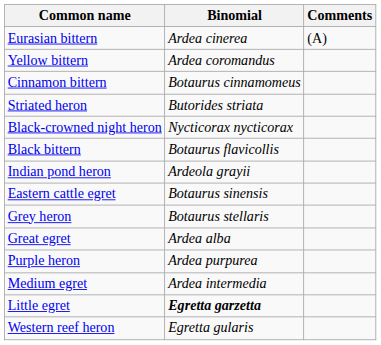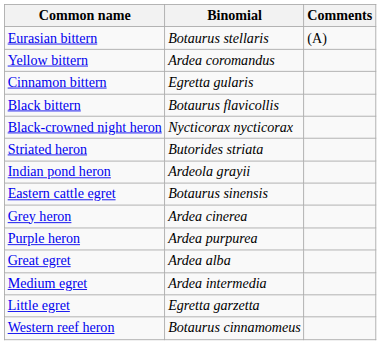 <table class="wikitable">
 <tr>
 <th>Common name</th>
 <th>Binomial</th>
 <th>Comments</th>
 </tr>
 <tr>
 <td><a href='#'>Eurasian bittern</a></td>
-<td><em>Ardea cinerea</em></td>
+<td><em>Botaurus stellaris</em></td>
 <td>(A)</td>
 </tr>
 <tr>
 <td><a href='#'>Yellow bittern</a></td>
 <td><em>Ardea coromandus</em></td>
 <td></td>
 </tr>
 <tr>
 <td><a href='#'>Cinnamon bittern</a></td>
-<td><em>Botaurus cinnamomeus</em></td>
+<td><em>Egretta gularis</em></td>
 <td></td>
 </tr>
 <tr>
-<td><a href='#'>Striated heron</a></td>
-<td><em>Butorides striata</em></td>
+<td><a href='#'>Black bittern</a></td>
+<td><em>Botaurus flavicollis</em></td>
 <td></td>
 </tr>
 <tr>
 <td><a href='#'>Black-crowned night heron</a></td>
 <td><em>Nycticorax nycticorax</em></td>
 <td></td>
 </tr>
 <tr>
-<td><a href='#'>Black bittern</a></td>
-<td><em>Botaurus flavicollis</em></td>
+<td><a href='#'>Striated heron</a></td>
+<td><em>Butorides striata</em></td>
 <td></td>
 </tr>
 <tr>
 <td><a href='#'>Indian pond heron</a></td>
 <td><em>Ardeola grayii</em></td>
 <td></td>
 </tr>
 <tr>
 <td><a href='#'>Eastern cattle egret</a></td>
 <td><em>Botaurus sinensis</em></td>
 <td></td>
 </tr>
 <tr>
 <td><a href='#'>Grey heron</a></td>
-<td><em>Botaurus stellaris</em></td>
+<td><em>Ardea cinerea</em></td>
+<td></td>
+</tr>
+<tr>
+<td><a href='#'>Purple heron</a></td>
+<td><em>Ardea purpurea</em></td>
 <td></td>
 </tr>
 <tr>
 <td><a href='#'>Great egret</a></td>
 <td><em>Ardea alba</em></td>
-<td></td>
-</tr>
-<tr>
-<td><a href='#'>Purple heron</a></td>
-<td><em>Ardea purpurea</em></td>
 <td></td>
 </tr>
 <tr>
 <td><a href='#'>Medium egret</a></td>
 <td><em>Ardea intermedia</em></td>
 <td></td>
 </tr>
 <tr>
 <td><a href='#'>Little egret</a></td>
-<td><strong><em>Egretta garzetta</em></strong></td>
+<td><em>Egretta garzetta</em></td>
 <td></td>
 </tr>
 <tr>
 <td><a href='#'>Western reef heron</a></td>
-<td><em>Egretta gularis</em></td>
+<td><em>Botaurus cinnamomeus</em></td>
 <td></td>
 </tr>
 </table>
